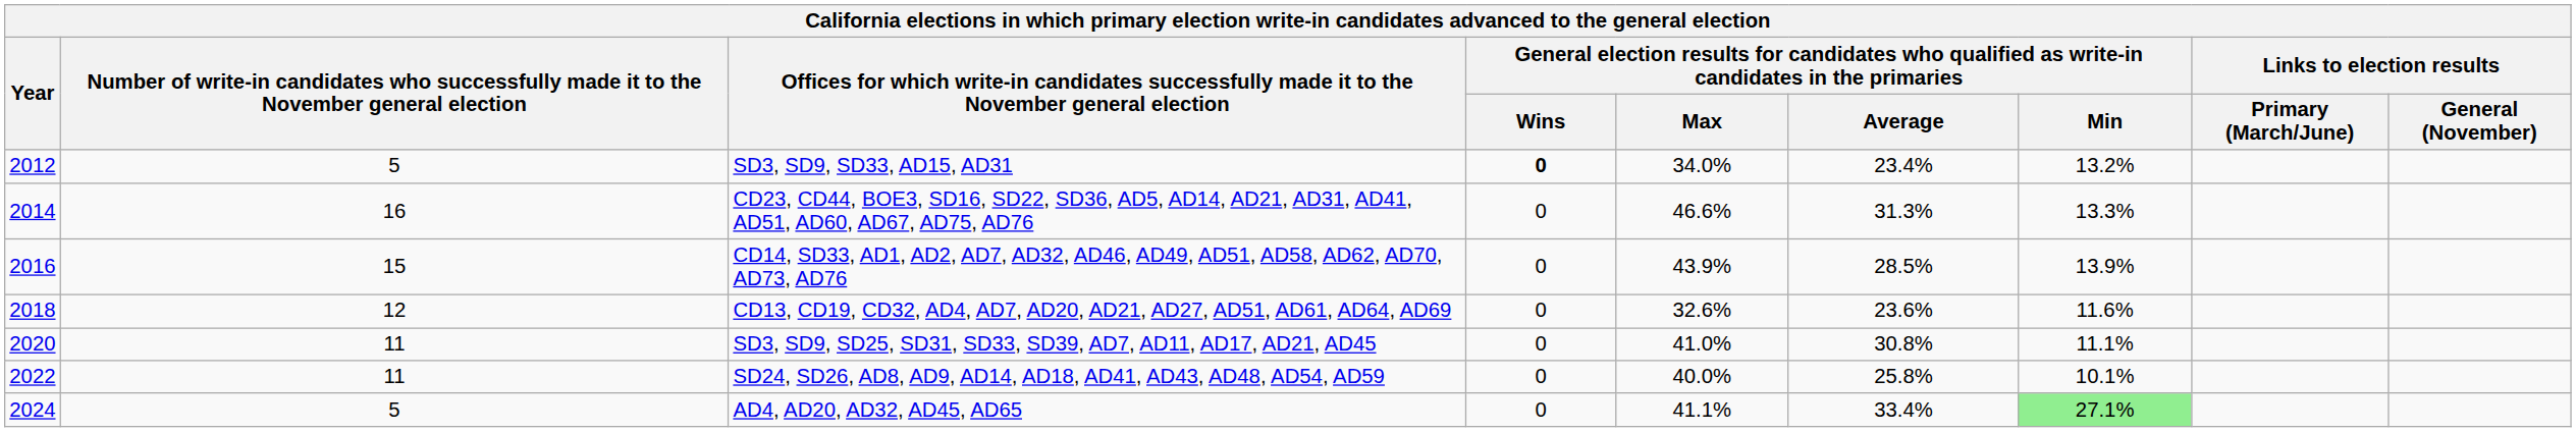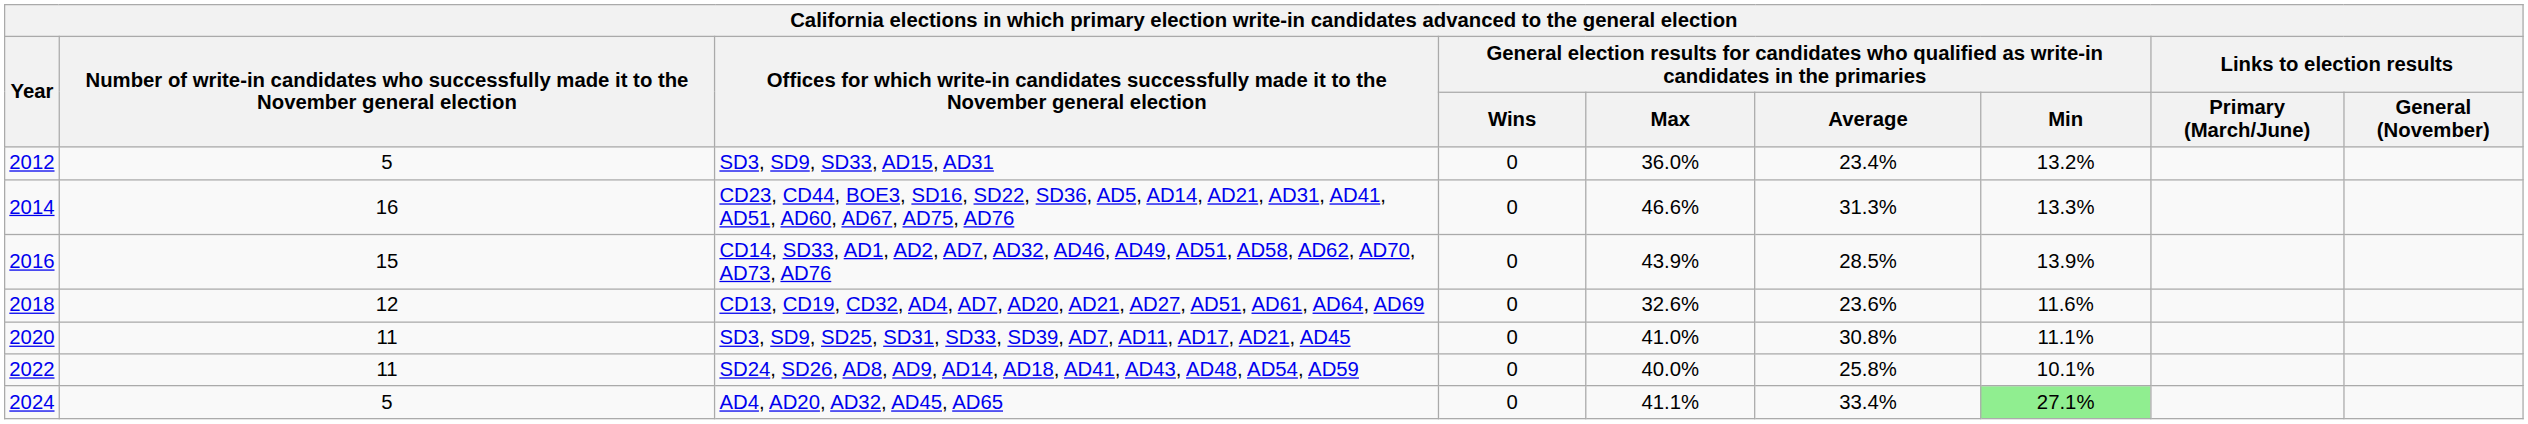 <table class="wikitable collapsible collapsed" style="margin:1em auto;">
 <tr>
 <th colspan="9">California elections in which primary election write-in candidates advanced to the general election</th>
 </tr>
 <tr>
 <th rowspan="2">Year</th>
 <th rowspan="2">Number of write-in candidates who successfully made it to the November general election</th>
 <th rowspan="2">Offices for which write-in candidates successfully made it to the November general election</th>
 <th colspan="4">General election results for candidates who qualified as write-in candidates in the primaries</th>
 <th colspan="2">Links to election results</th>
 </tr>
 <tr>
 <th>Wins</th>
 <th>Max</th>
 <th>Average</th>
 <th>Min</th>
 <th>Primary (March/June)</th>
 <th>General (November)</th>
 </tr>
 <tr>
 <td><a href='#'>2012</a></td>
 <td align=center>5</td>
 <td><a href='#'>SD3</a>, <a href='#'>SD9</a>, <a href='#'>SD33</a>, <a href='#'>AD15</a>, <a href='#'>AD31</a></td>
-<td align=center><strong>0</strong></td>
-<td align=center>34.0%</td>
+<td align=center>0</td>
+<td align=center>36.0%</td>
 <td align=center>23.4%</td>
 <td align=center>13.2%</td>
 <td align=center></td>
 <td align=center></td>
 </tr>
 <tr>
 <td><a href='#'>2014</a></td>
 <td align=center>16</td>
 <td><a href='#'>CD23</a>, <a href='#'>CD44</a>, <a href='#'>BOE3</a>, <a href='#'>SD16</a>, <a href='#'>SD22</a>, <a href='#'>SD36</a>, <a href='#'>AD5</a>, <a href='#'>AD14</a>, <a href='#'>AD21</a>, <a href='#'>AD31</a>, <a href='#'>AD41</a>, <a href='#'>AD51</a>, <a href='#'>AD60</a>, <a href='#'>AD67</a>, <a href='#'>AD75</a>, <a href='#'>AD76</a></td>
 <td align=center>0</td>
 <td align=center>46.6%</td>
 <td align=center>31.3%</td>
 <td align=center>13.3%</td>
 <td align=center></td>
 <td align=center></td>
 </tr>
 <tr>
 <td><a href='#'>2016</a></td>
 <td align=center>15</td>
 <td><a href='#'>CD14</a>, <a href='#'>SD33</a>, <a href='#'>AD1</a>, <a href='#'>AD2</a>, <a href='#'>AD7</a>, <a href='#'>AD32</a>, <a href='#'>AD46</a>, <a href='#'>AD49</a>, <a href='#'>AD51</a>, <a href='#'>AD58</a>, <a href='#'>AD62</a>, <a href='#'>AD70</a>, <a href='#'>AD73</a>, <a href='#'>AD76</a></td>
 <td align=center>0</td>
 <td align=center>43.9%</td>
 <td align=center>28.5%<br></td>
 <td align=center>13.9%<br></td>
 <td align=center></td>
 <td align=center></td>
 </tr>
 <tr>
 <td><a href='#'>2018</a></td>
 <td align=center>12</td>
 <td><a href='#'>CD13</a>, <a href='#'>CD19</a>, <a href='#'>CD32</a>, <a href='#'>AD4</a>, <a href='#'>AD7</a>, <a href='#'>AD20</a>, <a href='#'>AD21</a>, <a href='#'>AD27</a>, <a href='#'>AD51</a>, <a href='#'>AD61</a>, <a href='#'>AD64</a>, <a href='#'>AD69</a></td>
 <td align=center>0</td>
 <td align=center>32.6%</td>
 <td align=center>23.6%</td>
 <td align=center>11.6%</td>
 <td align=center></td>
 <td align=center></td>
 </tr>
 <tr>
 <td><a href='#'>2020</a></td>
 <td align=center>11</td>
 <td><a href='#'>SD3</a>, <a href='#'>SD9</a>, <a href='#'>SD25</a>, <a href='#'>SD31</a>, <a href='#'>SD33</a>, <a href='#'>SD39</a>, <a href='#'>AD7</a>, <a href='#'>AD11</a>, <a href='#'>AD17</a>, <a href='#'>AD21</a>, <a href='#'>AD45</a></td>
 <td align=center>0</td>
 <td align=center>41.0%</td>
 <td align=center>30.8%</td>
 <td align=center>11.1%</td>
 <td align=center></td>
 <td align=center></td>
 </tr>
 <tr>
 <td><a href='#'>2022</a></td>
 <td align=center>11</td>
 <td><a href='#'>SD24</a>, <a href='#'>SD26</a>, <a href='#'>AD8</a>, <a href='#'>AD9</a>, <a href='#'>AD14</a>, <a href='#'>AD18</a>, <a href='#'>AD41</a>, <a href='#'>AD43</a>, <a href='#'>AD48</a>, <a href='#'>AD54</a>, <a href='#'>AD59</a></td>
 <td align=center>0</td>
 <td align=center>40.0%</td>
 <td align=center>25.8%</td>
 <td align=center>10.1%</td>
 <td align=center></td>
 <td align=center></td>
 </tr>
 <tr>
 <td><a href='#'>2024</a></td>
 <td align=center>5</td>
 <td><a href='#'>AD4</a>, <a href='#'>AD20</a>, <a href='#'>AD32</a>, <a href='#'>AD45</a>, <a href='#'>AD65</a></td>
 <td align=center>0</td>
 <td align=center>41.1%</td>
 <td align=center>33.4%</td>
 <td align=center style="background: lightgreen;">27.1%</td>
 <td align=center></td>
 <td align=center></td>
 </tr>
 </table>
